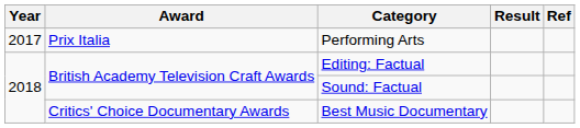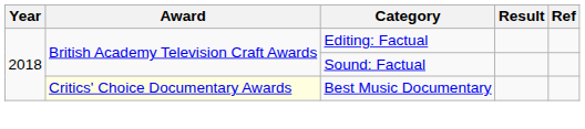 <table class="wikitable">
 <tr>
 <th>Year</th>
 <th>Award</th>
 <th>Category</th>
 <th>Result</th>
 <th>Ref</th>
-</tr>
-<tr>
-<td>2017</td>
-<td><a href='#'>Prix Italia</a></td>
-<td>Performing Arts</td>
-<td></td>
-<td align=center></td>
 </tr>
 <tr>
 <td rowspan=3>2018</td>
 <td rowspan=2><a href='#'>British Academy Television Craft Awards</a></td>
 <td><a href='#'>Editing: Factual</a></td>
 <td></td>
 <td align=center></td>
 </tr>
 <tr>
 <td><a href='#'>Sound: Factual</a></td>
 <td></td>
 <td align=center></td>
 </tr>
 <tr>
-<td><a href='#'>Critics' Choice Documentary Awards</a></td>
+<td style="background: lightyellow;"><a href='#'>Critics' Choice Documentary Awards</a></td>
 <td><a href='#'>Best Music Documentary</a></td>
 <td></td>
 <td align=center></td>
 </tr>
 </table>
